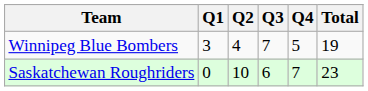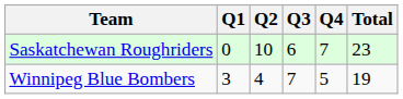 <table class="wikitable">
 <tr>
 <th>Team</th>
 <th>Q1</th>
 <th>Q2</th>
 <th>Q3</th>
 <th>Q4</th>
 <th>Total</th>
 </tr>
+<tr style="background-color:#DDFFDD">
+<td><a href='#'>Saskatchewan Roughriders</a></td>
+<td>0</td>
+<td>10</td>
+<td>6</td>
+<td>7</td>
+<td>23</td>
+</tr>
 <tr>
 <td><a href='#'>Winnipeg Blue Bombers</a></td>
 <td>3</td>
 <td>4</td>
 <td>7</td>
 <td>5</td>
 <td>19</td>
 </tr>
-<tr style="background-color:#DDFFDD">
-<td><a href='#'>Saskatchewan Roughriders</a></td>
-<td>0</td>
-<td>10</td>
-<td>6</td>
-<td>7</td>
-<td>23</td>
-</tr>
 </table>
